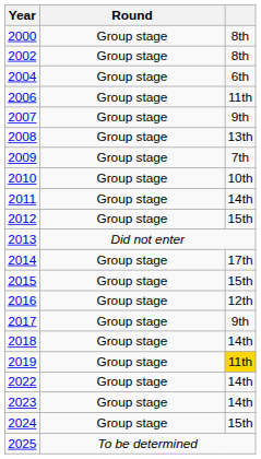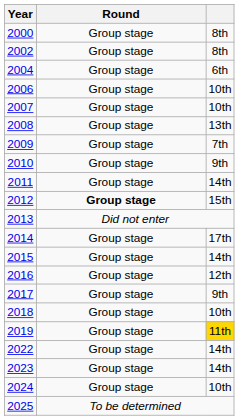 <table class="wikitable" style="text-align: center; font-size:90%">
 <tr>
 <th>Year</th>
 <th style="width:200px">Round</th>
 <th></th>
 </tr>
 <tr>
 <td><a href='#'>2000</a></td>
 <td>Group stage</td>
 <td>8th</td>
 </tr>
 <tr>
 <td><a href='#'>2002</a></td>
 <td>Group stage</td>
 <td>8th</td>
 </tr>
 <tr>
 <td><a href='#'>2004</a></td>
 <td>Group stage</td>
 <td>6th</td>
 </tr>
 <tr>
 <td><a href='#'>2006</a></td>
 <td>Group stage</td>
-<td>11th</td>
+<td>10th</td>
 </tr>
 <tr>
 <td><a href='#'>2007</a></td>
 <td>Group stage</td>
-<td>9th</td>
+<td>10th</td>
 </tr>
 <tr>
 <td><a href='#'>2008</a></td>
 <td>Group stage</td>
 <td>13th</td>
 </tr>
 <tr>
 <td><a href='#'>2009</a></td>
 <td>Group stage</td>
 <td>7th</td>
 </tr>
 <tr>
 <td><a href='#'>2010</a></td>
 <td>Group stage</td>
-<td>10th</td>
+<td>9th</td>
 </tr>
 <tr>
 <td><a href='#'>2011</a></td>
 <td>Group stage</td>
 <td>14th</td>
 </tr>
 <tr>
 <td><a href='#'>2012</a></td>
-<td>Group stage</td>
+<td><strong>Group stage</strong></td>
 <td>15th</td>
 </tr>
 <tr>
 <td><a href='#'>2013</a></td>
 <td colspan="2"><em>Did not enter</em></td>
 </tr>
 <tr>
 <td><a href='#'>2014</a></td>
 <td>Group stage</td>
 <td>17th</td>
 </tr>
 <tr>
 <td><a href='#'>2015</a></td>
 <td>Group stage</td>
-<td>15th</td>
+<td>14th</td>
 </tr>
 <tr>
 <td><a href='#'>2016</a></td>
 <td>Group stage</td>
 <td>12th</td>
 </tr>
 <tr>
 <td><a href='#'>2017</a></td>
 <td>Group stage</td>
 <td>9th</td>
 </tr>
 <tr>
 <td><a href='#'>2018</a></td>
 <td>Group stage</td>
-<td>14th</td>
+<td>10th</td>
 </tr>
 <tr>
 <td><a href='#'>2019</a></td>
 <td>Group stage</td>
 <td style="background: gold;">11th</td>
 </tr>
 <tr>
 <td><a href='#'>2022</a></td>
 <td>Group stage</td>
 <td>14th</td>
 </tr>
 <tr>
 <td><a href='#'>2023</a></td>
 <td>Group stage</td>
 <td>14th</td>
 </tr>
 <tr>
 <td><a href='#'>2024</a></td>
 <td>Group stage</td>
-<td>15th</td>
+<td>10th</td>
 </tr>
 <tr>
 <td><a href='#'>2025</a></td>
 <td colspan="2"><em>To be determined</em></td>
 </tr>
 </table>
